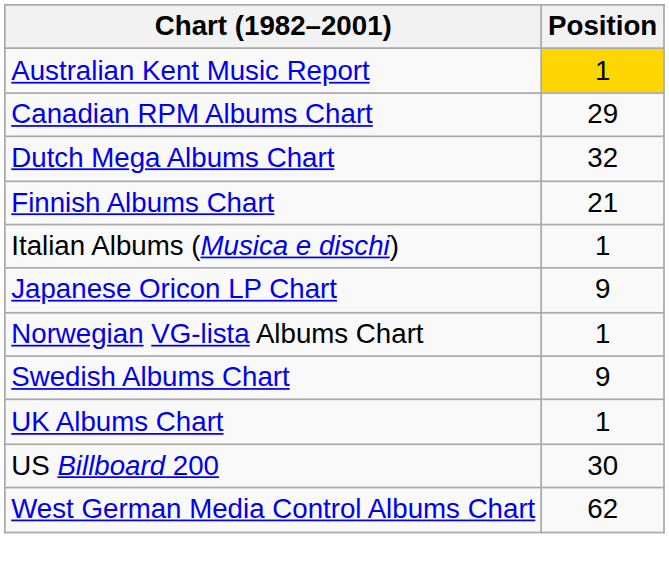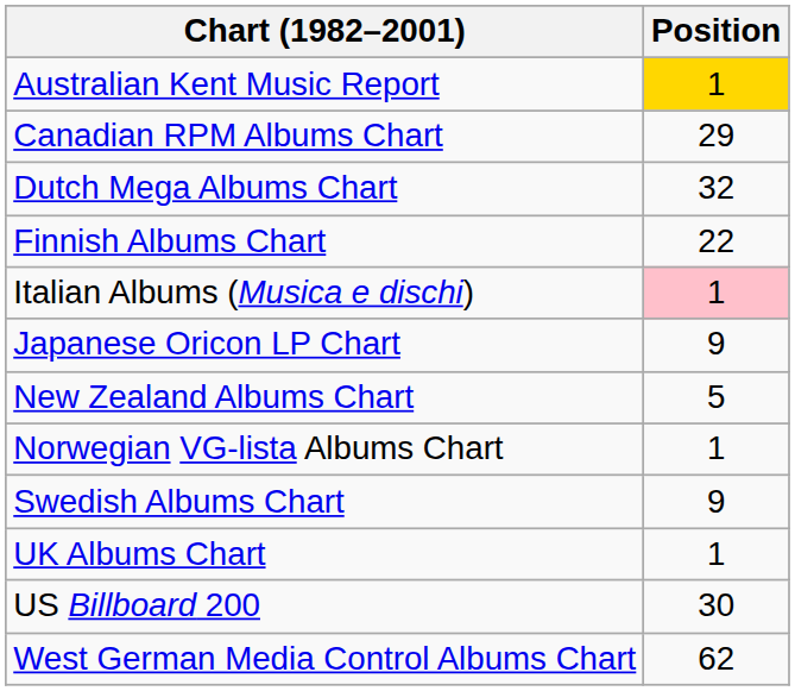 <table class="wikitable sortable" style="text-align:center;">
 <tr>
 <th>Chart (1982–2001)</th>
 <th>Position</th>
 </tr>
 <tr>
 <td align="left"><a href='#'>Australian Kent Music Report</a></td>
 <td style="background: gold;">1</td>
 </tr>
 <tr>
 <td align="left"><a href='#'>Canadian RPM Albums Chart</a></td>
 <td>29</td>
 </tr>
 <tr>
 <td align="left"><a href='#'>Dutch Mega Albums Chart</a></td>
 <td>32</td>
 </tr>
 <tr>
 <td align="left"><a href='#'>Finnish Albums Chart</a></td>
-<td>21</td>
+<td>22</td>
 </tr>
 <tr>
 <td align="left">Italian Albums (<em><a href='#'>Musica e dischi</a></em>)</td>
-<td>1</td>
+<td style="background: pink;">1</td>
 </tr>
 <tr>
 <td align="left"><a href='#'>Japanese Oricon LP Chart</a></td>
 <td>9</td>
+</tr>
+<tr>
+<td align="left"><a href='#'>New Zealand Albums Chart</a></td>
+<td>5</td>
 </tr>
 <tr>
 <td align="left"><a href='#'>Norwegian</a> <a href='#'>VG-lista</a> Albums Chart</td>
 <td>1</td>
 </tr>
 <tr>
 <td align="left"><a href='#'>Swedish Albums Chart</a></td>
 <td>9</td>
 </tr>
 <tr>
 <td align="left"><a href='#'>UK Albums Chart</a></td>
 <td>1</td>
 </tr>
 <tr>
 <td align="left">US <a href='#'><em>Billboard</em> 200</a></td>
 <td>30</td>
 </tr>
 <tr>
 <td align="left"><a href='#'>West German Media Control Albums Chart</a></td>
 <td>62</td>
 </tr>
 </table>
